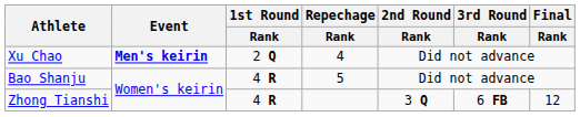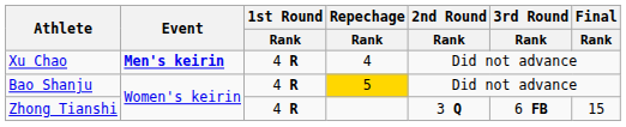 <table class="wikitable" style="font-size:90%">
 <tr>
 <th rowspan=2>Athlete</th>
 <th rowspan=2>Event</th>
 <th>1st Round</th>
 <th>Repechage</th>
 <th>2nd Round</th>
 <th>3rd Round</th>
 <th>Final</th>
 </tr>
 <tr style="font-size:95%">
 <th>Rank</th>
 <th>Rank</th>
 <th>Rank</th>
 <th>Rank</th>
 <th>Rank</th>
 </tr>
 <tr align=center>
 <td align=left><a href='#'>Xu Chao</a></td>
 <td align=left><strong><a href='#'>Men's keirin</a></strong></td>
-<td>2 <strong>Q</strong></td>
+<td>4 <strong>R</strong></td>
 <td>4</td>
 <td colspan=3>Did not advance</td>
 </tr>
 <tr align=center>
 <td align=left><a href='#'>Bao Shanju</a></td>
 <td align=left rowspan=2><a href='#'>Women's keirin</a></td>
 <td>4 <strong>R</strong></td>
-<td>5</td>
+<td style="background: gold;">5</td>
 <td colspan=3>Did not advance</td>
 </tr>
 <tr align=center>
 <td align=left><a href='#'>Zhong Tianshi</a></td>
 <td>4 <strong>R</strong></td>
 <td></td>
 <td>3 <strong>Q</strong></td>
 <td>6 <strong>FB</strong></td>
-<td>12</td>
+<td>15</td>
 </tr>
 </table>
